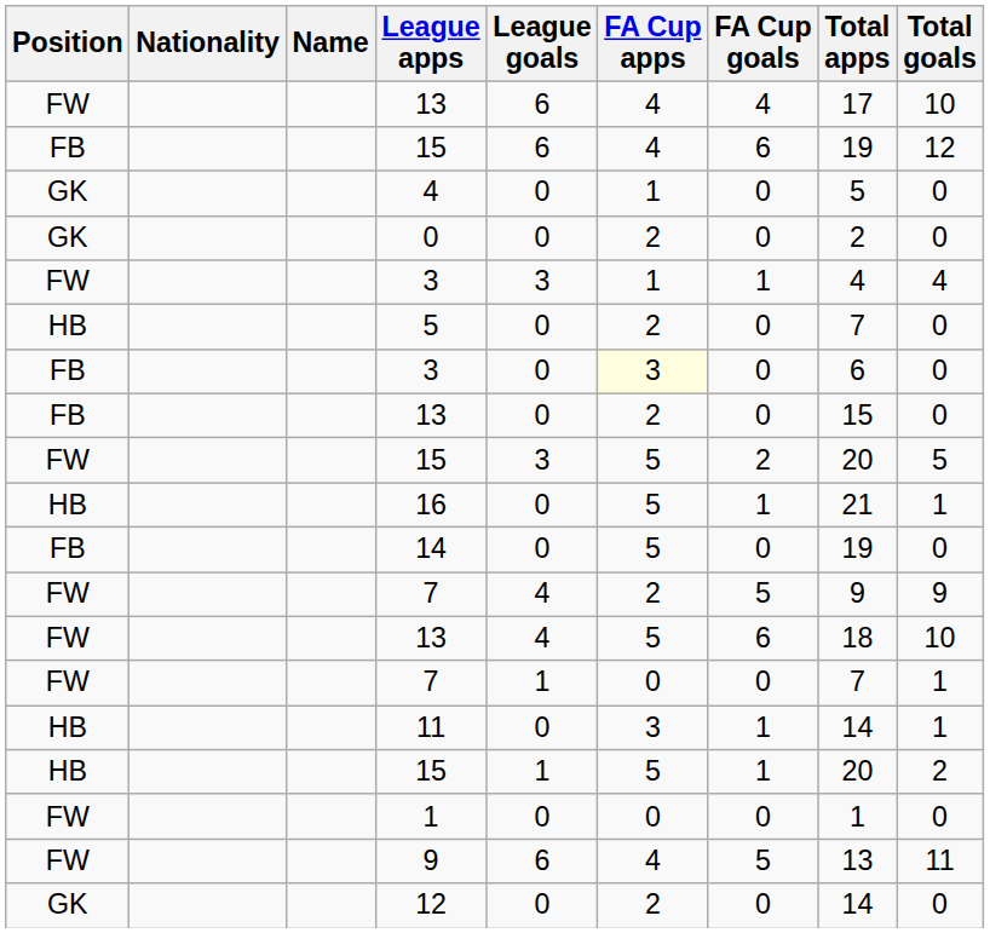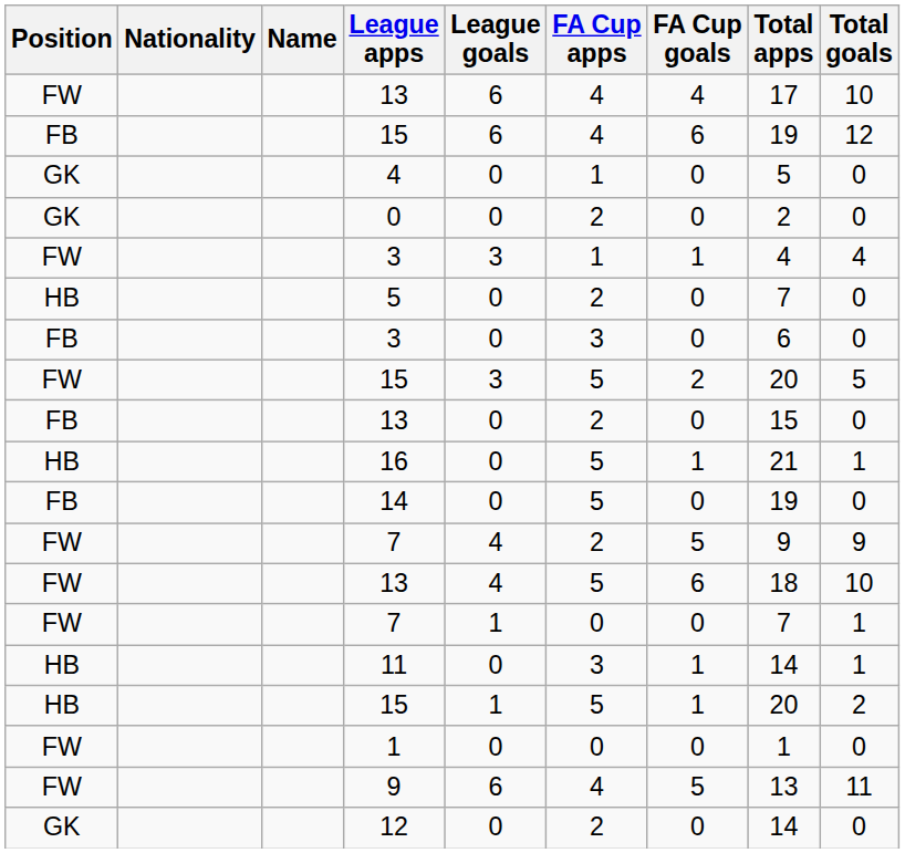 <table class="wikitable sortable" style="text-align:center">
 <tr>
 <th>Position</th>
 <th>Nationality</th>
 <th>Name</th>
 <th><a href='#'>League</a><br>apps</th>
 <th>League<br>goals</th>
 <th><a href='#'>FA Cup</a><br>apps</th>
 <th>FA Cup<br>goals</th>
 <th>Total<br>apps</th>
 <th>Total<br>goals</th>
 </tr>
 <tr>
 <td>FW</td>
 <td></td>
 <td align="left"></td>
 <td>13</td>
 <td>6</td>
 <td>4</td>
 <td>4</td>
 <td>17</td>
 <td>10</td>
 </tr>
 <tr>
 <td>FB</td>
 <td></td>
 <td align="left"></td>
 <td>15</td>
 <td>6</td>
 <td>4</td>
 <td>6</td>
 <td>19</td>
 <td>12</td>
 </tr>
 <tr>
 <td>GK</td>
 <td></td>
 <td align="left"></td>
 <td>4</td>
 <td>0</td>
 <td>1</td>
 <td>0</td>
 <td>5</td>
 <td>0</td>
 </tr>
 <tr>
 <td>GK</td>
 <td></td>
 <td align="left"></td>
 <td>0</td>
 <td>0</td>
 <td>2</td>
 <td>0</td>
 <td>2</td>
 <td>0</td>
 </tr>
 <tr>
 <td>FW</td>
 <td></td>
 <td align="left"></td>
 <td>3</td>
 <td>3</td>
 <td>1</td>
 <td>1</td>
 <td>4</td>
 <td>4</td>
 </tr>
 <tr>
 <td>HB</td>
 <td></td>
 <td align="left"></td>
 <td>5</td>
 <td>0</td>
 <td>2</td>
 <td>0</td>
 <td>7</td>
 <td>0</td>
 </tr>
 <tr>
 <td>FB</td>
 <td></td>
 <td align="left"></td>
 <td>3</td>
 <td>0</td>
-<td style="background: lightyellow;">3</td>
+<td>3</td>
 <td>0</td>
 <td>6</td>
-<td>0</td>
-</tr>
-<tr>
-<td>FB</td>
-<td></td>
-<td align="left"></td>
-<td>13</td>
-<td>0</td>
-<td>2</td>
-<td>0</td>
-<td>15</td>
 <td>0</td>
 </tr>
 <tr>
 <td>FW</td>
 <td></td>
 <td align="left"></td>
 <td>15</td>
 <td>3</td>
 <td>5</td>
 <td>2</td>
 <td>20</td>
 <td>5</td>
+</tr>
+<tr>
+<td>FB</td>
+<td></td>
+<td align="left"></td>
+<td>13</td>
+<td>0</td>
+<td>2</td>
+<td>0</td>
+<td>15</td>
+<td>0</td>
 </tr>
 <tr>
 <td>HB</td>
 <td></td>
 <td align="left"></td>
 <td>16</td>
 <td>0</td>
 <td>5</td>
 <td>1</td>
 <td>21</td>
 <td>1</td>
 </tr>
 <tr>
 <td>FB</td>
 <td></td>
 <td align="left"></td>
 <td>14</td>
 <td>0</td>
 <td>5</td>
 <td>0</td>
 <td>19</td>
 <td>0</td>
 </tr>
 <tr>
 <td>FW</td>
 <td></td>
 <td align="left"></td>
 <td>7</td>
 <td>4</td>
 <td>2</td>
 <td>5</td>
 <td>9</td>
 <td>9</td>
 </tr>
 <tr>
 <td>FW</td>
 <td></td>
 <td align="left"></td>
 <td>13</td>
 <td>4</td>
 <td>5</td>
 <td>6</td>
 <td>18</td>
 <td>10</td>
 </tr>
 <tr>
 <td>FW</td>
 <td></td>
 <td align="left"></td>
 <td>7</td>
 <td>1</td>
 <td>0</td>
 <td>0</td>
 <td>7</td>
 <td>1</td>
 </tr>
 <tr>
 <td>HB</td>
 <td></td>
 <td align="left"></td>
 <td>11</td>
 <td>0</td>
 <td>3</td>
 <td>1</td>
 <td>14</td>
 <td>1</td>
 </tr>
 <tr>
 <td>HB</td>
 <td></td>
 <td align="left"></td>
 <td>15</td>
 <td>1</td>
 <td>5</td>
 <td>1</td>
 <td>20</td>
 <td>2</td>
 </tr>
 <tr>
 <td>FW</td>
 <td></td>
 <td align="left"> </td>
 <td>1</td>
 <td>0</td>
 <td>0</td>
 <td>0</td>
 <td>1</td>
 <td>0</td>
 </tr>
 <tr>
 <td>FW</td>
 <td></td>
 <td align="left"></td>
 <td>9</td>
 <td>6</td>
 <td>4</td>
 <td>5</td>
 <td>13</td>
 <td>11</td>
 </tr>
 <tr>
 <td>GK</td>
 <td></td>
 <td align="left"></td>
 <td>12</td>
 <td>0</td>
 <td>2</td>
 <td>0</td>
 <td>14</td>
 <td>0</td>
 </tr>
 </table>
